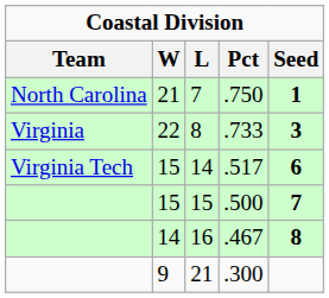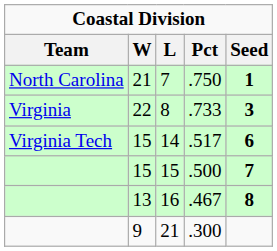 <table class="wikitable" style="float:left;margin-right:1em;">
 <tr>
 <td colspan="5" align="center"><strong>Coastal Division</strong></td>
 </tr>
 <tr>
 <th>Team</th>
 <th>W</th>
 <th>L</th>
 <th>Pct</th>
 <th>Seed</th>
 </tr>
 <tr bgcolor="#ccffcc">
 <td><a href='#'>North Carolina</a></td>
 <td>21</td>
 <td>7</td>
 <td>.750</td>
 <td align=center><strong>1</strong></td>
 </tr>
 <tr bgcolor="#ccffcc">
 <td><a href='#'>Virginia</a></td>
 <td>22</td>
 <td>8</td>
 <td>.733</td>
 <td align=center><strong>3</strong></td>
 </tr>
 <tr bgcolor="#ccffcc">
 <td><a href='#'>Virginia Tech</a></td>
 <td>15</td>
 <td>14</td>
 <td>.517</td>
 <td align=center><strong>6</strong></td>
 </tr>
 <tr bgcolor="#ccffcc">
 <td></td>
 <td>15</td>
 <td>15</td>
 <td>.500</td>
 <td align=center><strong>7</strong></td>
 </tr>
 <tr bgcolor="#ccffcc">
 <td></td>
-<td>14</td>
+<td>13</td>
 <td>16</td>
 <td>.467</td>
 <td align=center><strong>8</strong></td>
 </tr>
 <tr>
 <td></td>
 <td>9</td>
 <td>21</td>
 <td>.300</td>
 <td></td>
 </tr>
 </table>
